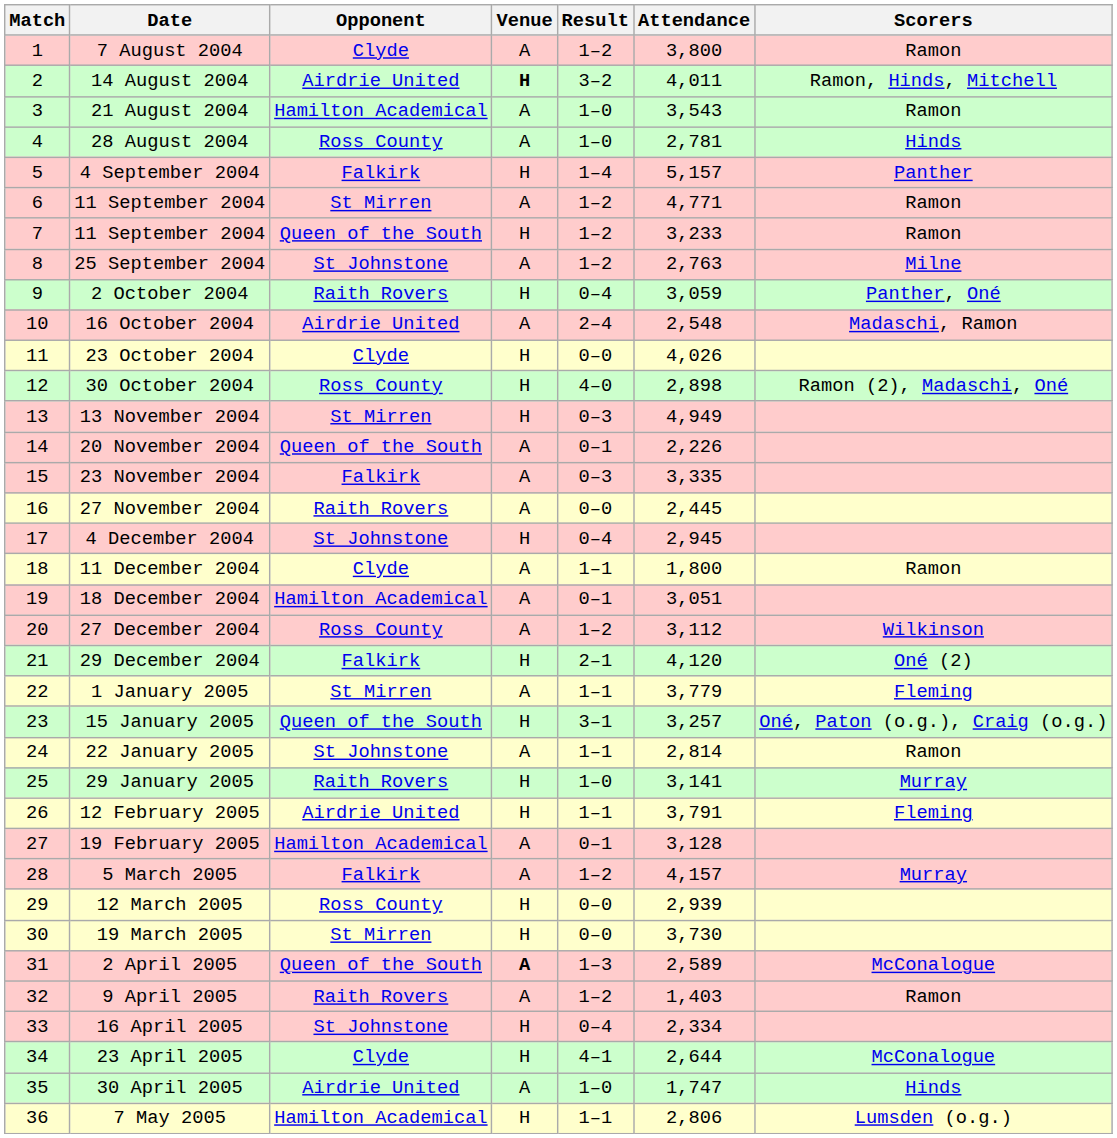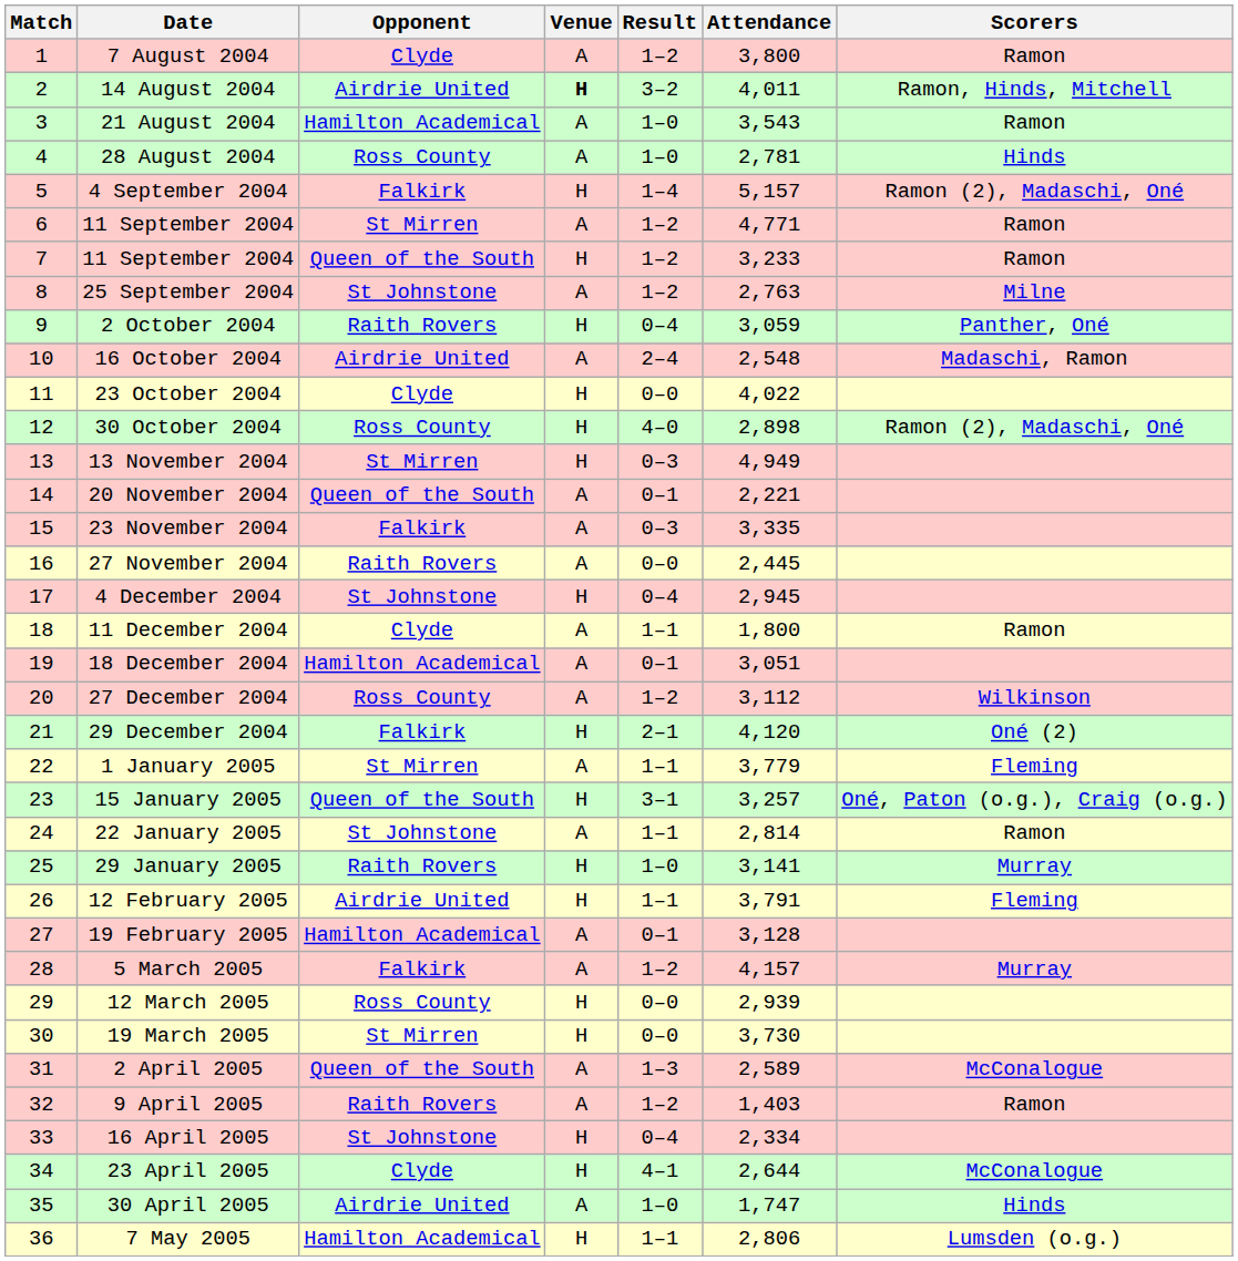 <table class="wikitable" style="font-size:100%; text-align:center">
 <tr>
 <th>Match</th>
 <th>Date</th>
 <th>Opponent</th>
 <th>Venue</th>
 <th>Result</th>
 <th>Attendance</th>
 <th>Scorers</th>
 </tr>
 <tr style="background: #FFCCCC;">
 <td>1</td>
 <td>7 August 2004</td>
 <td><a href='#'>Clyde</a></td>
 <td>A</td>
 <td>1–2</td>
 <td>3,800</td>
 <td>Ramon</td>
 </tr>
 <tr style="background: #CCFFCC;">
 <td>2</td>
 <td>14 August 2004</td>
 <td><a href='#'>Airdrie United</a></td>
 <td><strong>H</strong></td>
 <td>3–2</td>
 <td>4,011</td>
 <td>Ramon, <a href='#'>Hinds</a>, <a href='#'>Mitchell</a></td>
 </tr>
 <tr style="background: #CCFFCC;">
 <td>3</td>
 <td>21 August 2004</td>
 <td><a href='#'>Hamilton Academical</a></td>
 <td>A</td>
 <td>1–0</td>
 <td>3,543</td>
 <td>Ramon</td>
 </tr>
 <tr style="background: #CCFFCC;">
 <td>4</td>
 <td>28 August 2004</td>
 <td><a href='#'>Ross County</a></td>
 <td>A</td>
 <td>1–0</td>
 <td>2,781</td>
 <td><a href='#'>Hinds</a></td>
 </tr>
 <tr style="background: #FFCCCC;">
 <td>5</td>
 <td>4 September 2004</td>
 <td><a href='#'>Falkirk</a></td>
 <td>H</td>
 <td>1–4</td>
 <td>5,157</td>
-<td><a href='#'>Panther</a></td>
+<td>Ramon (2), <a href='#'>Madaschi</a>, <a href='#'>Oné</a></td>
 </tr>
 <tr style="background: #FFCCCC;">
 <td>6</td>
 <td>11 September 2004</td>
 <td><a href='#'>St Mirren</a></td>
 <td>A</td>
 <td>1–2</td>
 <td>4,771</td>
 <td>Ramon</td>
 </tr>
 <tr style="background: #FFCCCC;">
 <td>7</td>
 <td>11 September 2004</td>
 <td><a href='#'>Queen of the South</a></td>
 <td>H</td>
 <td>1–2</td>
 <td>3,233</td>
 <td>Ramon</td>
 </tr>
 <tr style="background: #FFCCCC;">
 <td>8</td>
 <td>25 September 2004</td>
 <td><a href='#'>St Johnstone</a></td>
 <td>A</td>
 <td>1–2</td>
 <td>2,763</td>
 <td><a href='#'>Milne</a></td>
 </tr>
 <tr style="background: #CCFFCC;">
 <td>9</td>
 <td>2 October 2004</td>
 <td><a href='#'>Raith Rovers</a></td>
 <td>H</td>
 <td>0–4</td>
 <td>3,059</td>
 <td><a href='#'>Panther</a>, <a href='#'>Oné</a></td>
 </tr>
 <tr style="background: #FFCCCC;">
 <td>10</td>
 <td>16 October 2004</td>
 <td><a href='#'>Airdrie United</a></td>
 <td>A</td>
 <td>2–4</td>
 <td>2,548</td>
 <td><a href='#'>Madaschi</a>, Ramon</td>
 </tr>
 <tr style="background: #FFFFCC;">
 <td>11</td>
 <td>23 October 2004</td>
 <td><a href='#'>Clyde</a></td>
 <td>H</td>
 <td>0–0</td>
-<td>4,026</td>
+<td>4,022</td>
 <td></td>
 </tr>
 <tr style="background: #CCFFCC;">
 <td>12</td>
 <td>30 October 2004</td>
 <td><a href='#'>Ross County</a></td>
 <td>H</td>
 <td>4–0</td>
 <td>2,898</td>
 <td>Ramon (2), <a href='#'>Madaschi</a>, <a href='#'>Oné</a></td>
 </tr>
 <tr style="background: #FFCCCC;">
 <td>13</td>
 <td>13 November 2004</td>
 <td><a href='#'>St Mirren</a></td>
 <td>H</td>
 <td>0–3</td>
 <td>4,949</td>
 <td></td>
 </tr>
 <tr style="background: #FFCCCC;">
 <td>14</td>
 <td>20 November 2004</td>
 <td><a href='#'>Queen of the South</a></td>
 <td>A</td>
 <td>0–1</td>
-<td>2,226</td>
+<td>2,221</td>
 <td></td>
 </tr>
 <tr style="background: #FFCCCC;">
 <td>15</td>
 <td>23 November 2004</td>
 <td><a href='#'>Falkirk</a></td>
 <td>A</td>
 <td>0–3</td>
 <td>3,335</td>
 <td></td>
 </tr>
 <tr style="background: #FFFFCC;">
 <td>16</td>
 <td>27 November 2004</td>
 <td><a href='#'>Raith Rovers</a></td>
 <td>A</td>
 <td>0–0</td>
 <td>2,445</td>
 <td></td>
 </tr>
 <tr style="background: #FFCCCC;">
 <td>17</td>
 <td>4 December 2004</td>
 <td><a href='#'>St Johnstone</a></td>
 <td>H</td>
 <td>0–4</td>
 <td>2,945</td>
 <td></td>
 </tr>
 <tr style="background: #FFFFCC;">
 <td>18</td>
 <td>11 December 2004</td>
 <td><a href='#'>Clyde</a></td>
 <td>A</td>
 <td>1–1</td>
 <td>1,800</td>
 <td>Ramon</td>
 </tr>
 <tr style="background: #FFCCCC;">
 <td>19</td>
 <td>18 December 2004</td>
 <td><a href='#'>Hamilton Academical</a></td>
 <td>A</td>
 <td>0–1</td>
 <td>3,051</td>
 <td></td>
 </tr>
 <tr style="background: #FFCCCC;">
 <td>20</td>
 <td>27 December 2004</td>
 <td><a href='#'>Ross County</a></td>
 <td>A</td>
 <td>1–2</td>
 <td>3,112</td>
 <td><a href='#'>Wilkinson</a></td>
 </tr>
 <tr style="background: #CCFFCC;">
 <td>21</td>
 <td>29 December 2004</td>
 <td><a href='#'>Falkirk</a></td>
 <td>H</td>
 <td>2–1</td>
 <td>4,120</td>
 <td><a href='#'>Oné</a> (2)</td>
 </tr>
 <tr style="background: #FFFFCC;">
 <td>22</td>
 <td>1 January 2005</td>
 <td><a href='#'>St Mirren</a></td>
 <td>A</td>
 <td>1–1</td>
 <td>3,779</td>
 <td><a href='#'>Fleming</a></td>
 </tr>
 <tr style="background: #CCFFCC;">
 <td>23</td>
 <td>15 January 2005</td>
 <td><a href='#'>Queen of the South</a></td>
 <td>H</td>
 <td>3–1</td>
 <td>3,257</td>
 <td><a href='#'>Oné</a>, <a href='#'>Paton</a> (o.g.), <a href='#'>Craig</a> (o.g.)</td>
 </tr>
 <tr style="background: #FFFFCC;">
 <td>24</td>
 <td>22 January 2005</td>
 <td><a href='#'>St Johnstone</a></td>
 <td>A</td>
 <td>1–1</td>
 <td>2,814</td>
 <td>Ramon</td>
 </tr>
 <tr style="background: #CCFFCC;">
 <td>25</td>
 <td>29 January 2005</td>
 <td><a href='#'>Raith Rovers</a></td>
 <td>H</td>
 <td>1–0</td>
 <td>3,141</td>
 <td><a href='#'>Murray</a></td>
 </tr>
 <tr style="background: #FFFFCC;">
 <td>26</td>
 <td>12 February 2005</td>
 <td><a href='#'>Airdrie United</a></td>
 <td>H</td>
 <td>1–1</td>
 <td>3,791</td>
 <td><a href='#'>Fleming</a></td>
 </tr>
 <tr style="background: #FFCCCC;">
 <td>27</td>
 <td>19 February 2005</td>
 <td><a href='#'>Hamilton Academical</a></td>
 <td>A</td>
 <td>0–1</td>
 <td>3,128</td>
 <td></td>
 </tr>
 <tr style="background: #FFCCCC;">
 <td>28</td>
 <td>5 March 2005</td>
 <td><a href='#'>Falkirk</a></td>
 <td>A</td>
 <td>1–2</td>
 <td>4,157</td>
 <td><a href='#'>Murray</a></td>
 </tr>
 <tr style="background: #FFFFCC;">
 <td>29</td>
 <td>12 March 2005</td>
 <td><a href='#'>Ross County</a></td>
 <td>H</td>
 <td>0–0</td>
 <td>2,939</td>
 <td></td>
 </tr>
 <tr style="background: #FFFFCC;">
 <td>30</td>
 <td>19 March 2005</td>
 <td><a href='#'>St Mirren</a></td>
 <td>H</td>
 <td>0–0</td>
 <td>3,730</td>
 <td></td>
 </tr>
 <tr style="background: #FFCCCC;">
 <td>31</td>
 <td>2 April 2005</td>
 <td><a href='#'>Queen of the South</a></td>
-<td><strong>A</strong></td>
+<td>A</td>
 <td>1–3</td>
 <td>2,589</td>
 <td><a href='#'>McConalogue</a></td>
 </tr>
 <tr style="background: #FFCCCC;">
 <td>32</td>
 <td>9 April 2005</td>
 <td><a href='#'>Raith Rovers</a></td>
 <td>A</td>
 <td>1–2</td>
 <td>1,403</td>
 <td>Ramon</td>
 </tr>
 <tr style="background: #FFCCCC;">
 <td>33</td>
 <td>16 April 2005</td>
 <td><a href='#'>St Johnstone</a></td>
 <td>H</td>
 <td>0–4</td>
 <td>2,334</td>
 <td></td>
 </tr>
 <tr style="background: #CCFFCC;">
 <td>34</td>
 <td>23 April 2005</td>
 <td><a href='#'>Clyde</a></td>
 <td>H</td>
 <td>4–1</td>
 <td>2,644</td>
 <td><a href='#'>McConalogue</a></td>
 </tr>
 <tr style="background: #CCFFCC;">
 <td>35</td>
 <td>30 April 2005</td>
 <td><a href='#'>Airdrie United</a></td>
 <td>A</td>
 <td>1–0</td>
 <td>1,747</td>
 <td><a href='#'>Hinds</a></td>
 </tr>
 <tr style="background: #FFFFCC;">
 <td>36</td>
 <td>7 May 2005</td>
 <td><a href='#'>Hamilton Academical</a></td>
 <td>H</td>
 <td>1–1</td>
 <td>2,806</td>
 <td><a href='#'>Lumsden</a> (o.g.)</td>
 </tr>
 </table>
